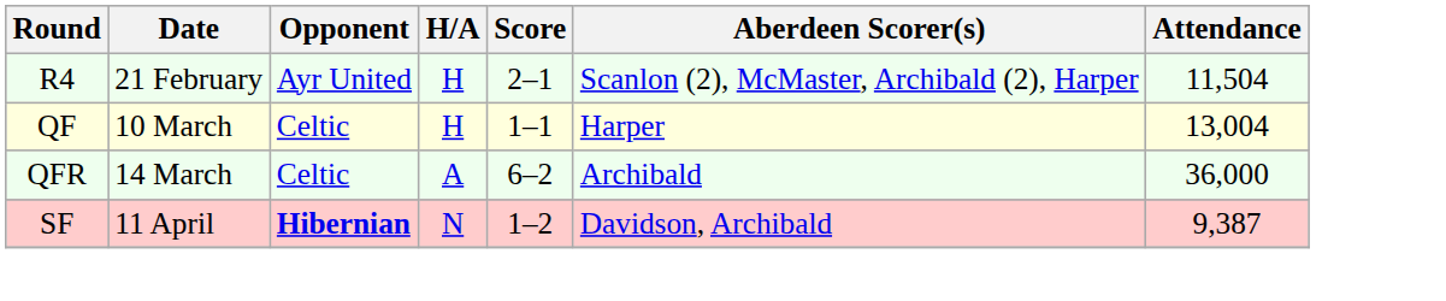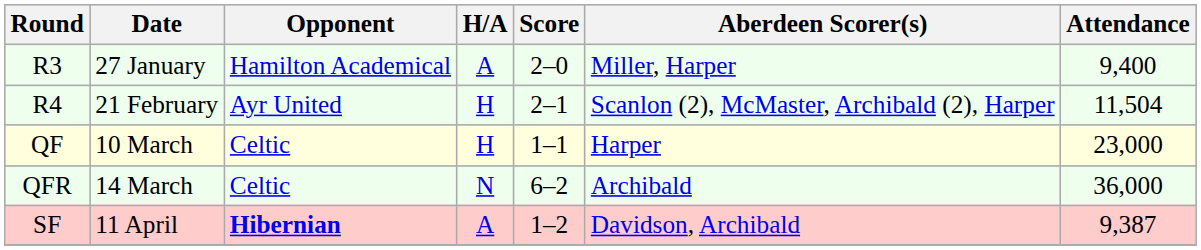 <table class="wikitable" style="text-align:center">
 <tr>
 <th>Round</th>
 <th>Date</th>
 <th>Opponent</th>
 <th>H/A</th>
 <th>Score</th>
 <th>Aberdeen Scorer(s)</th>
 <th>Attendance</th>
+</tr>
+<tr bgcolor=#EEFFEE>
+<td>R3</td>
+<td align=left>27 January</td>
+<td align=left><a href='#'>Hamilton Academical</a></td>
+<td><a href='#'>A</a></td>
+<td>2–0</td>
+<td align=left><a href='#'>Miller</a>, <a href='#'>Harper</a></td>
+<td>9,400</td>
 </tr>
 <tr bgcolor=#EEFFEE>
 <td>R4</td>
 <td align=left>21 February</td>
 <td align=left><a href='#'>Ayr United</a></td>
 <td><a href='#'>H</a></td>
 <td>2–1</td>
 <td align=left><a href='#'>Scanlon</a> (2), <a href='#'>McMaster</a>, <a href='#'>Archibald</a> (2), <a href='#'>Harper</a></td>
 <td>11,504</td>
 </tr>
 <tr bgcolor=#FFFFDD>
 <td>QF</td>
 <td align=left>10 March</td>
 <td align=left><a href='#'>Celtic</a></td>
 <td><a href='#'>H</a></td>
 <td>1–1</td>
 <td align=left><a href='#'>Harper</a></td>
-<td>13,004</td>
+<td>23,000</td>
 </tr>
 <tr bgcolor=#EEFFEE>
 <td>QFR</td>
 <td align=left>14 March</td>
 <td align=left><a href='#'>Celtic</a></td>
-<td><a href='#'>A</a></td>
+<td><a href='#'>N</a></td>
 <td>6–2</td>
 <td align=left><a href='#'>Archibald</a></td>
 <td>36,000</td>
 </tr>
 <tr bgcolor=#FFCCCC>
 <td>SF</td>
 <td align=left>11 April</td>
 <td align=left><strong><a href='#'>Hibernian</a></strong></td>
-<td><a href='#'>N</a></td>
+<td><a href='#'>A</a></td>
 <td>1–2</td>
 <td align=left><a href='#'>Davidson</a>, <a href='#'>Archibald</a></td>
 <td>9,387</td>
 </tr>
 <tr>
 </tr>
 </table>
